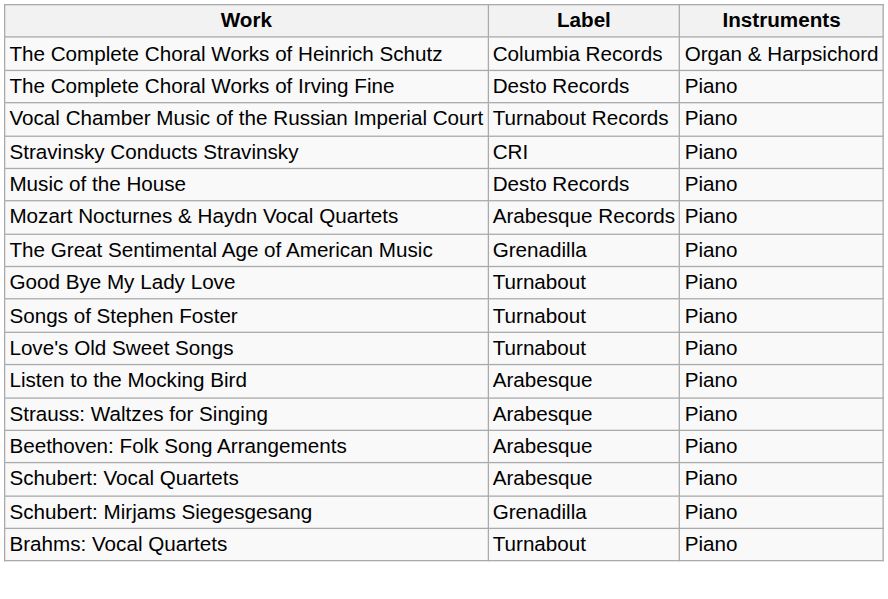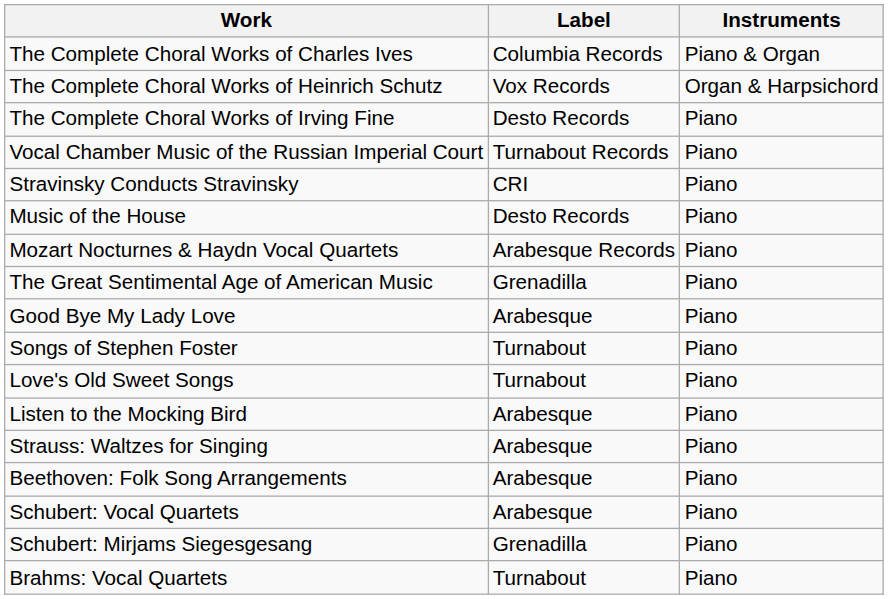 <table class="wikitable">
 <tr>
 <th>Work</th>
 <th>Label</th>
 <th>Instruments</th>
 </tr>
 <tr>
+<td>The Complete Choral Works of Charles Ives</td>
+<td>Columbia Records</td>
+<td>Piano & Organ</td>
+</tr>
+<tr>
 <td>The Complete Choral Works of Heinrich Schutz</td>
-<td>Columbia Records</td>
+<td>Vox Records</td>
 <td>Organ & Harpsichord</td>
 </tr>
 <tr>
 <td>The Complete Choral Works of Irving Fine</td>
 <td>Desto Records</td>
 <td>Piano</td>
 </tr>
 <tr>
 <td>Vocal Chamber Music of the Russian Imperial Court</td>
 <td>Turnabout Records</td>
 <td>Piano</td>
 </tr>
 <tr>
 <td>Stravinsky Conducts Stravinsky</td>
 <td>CRI</td>
 <td>Piano</td>
 </tr>
 <tr>
 <td>Music of the House</td>
 <td>Desto Records</td>
 <td>Piano</td>
 </tr>
 <tr>
 <td>Mozart Nocturnes & Haydn Vocal Quartets</td>
 <td>Arabesque Records</td>
 <td>Piano</td>
 </tr>
 <tr>
 <td>The Great Sentimental Age of American Music</td>
 <td>Grenadilla</td>
 <td>Piano</td>
 </tr>
 <tr>
 <td>Good Bye My Lady Love</td>
-<td>Turnabout</td>
+<td>Arabesque</td>
 <td>Piano</td>
 </tr>
 <tr>
 <td>Songs of Stephen Foster</td>
 <td>Turnabout</td>
 <td>Piano</td>
 </tr>
 <tr>
 <td>Love's Old Sweet Songs</td>
 <td>Turnabout</td>
 <td>Piano</td>
 </tr>
 <tr>
 <td>Listen to the Mocking Bird</td>
 <td>Arabesque</td>
 <td>Piano</td>
 </tr>
 <tr>
 <td>Strauss: Waltzes for Singing</td>
 <td>Arabesque</td>
 <td>Piano</td>
 </tr>
 <tr>
 <td>Beethoven: Folk Song Arrangements</td>
 <td>Arabesque</td>
 <td>Piano</td>
 </tr>
 <tr>
 <td>Schubert: Vocal Quartets</td>
 <td>Arabesque</td>
 <td>Piano</td>
 </tr>
 <tr>
 <td>Schubert: Mirjams Siegesgesang</td>
 <td>Grenadilla</td>
 <td>Piano</td>
 </tr>
 <tr>
 <td>Brahms: Vocal Quartets</td>
 <td>Turnabout</td>
 <td>Piano</td>
 </tr>
 </table>
